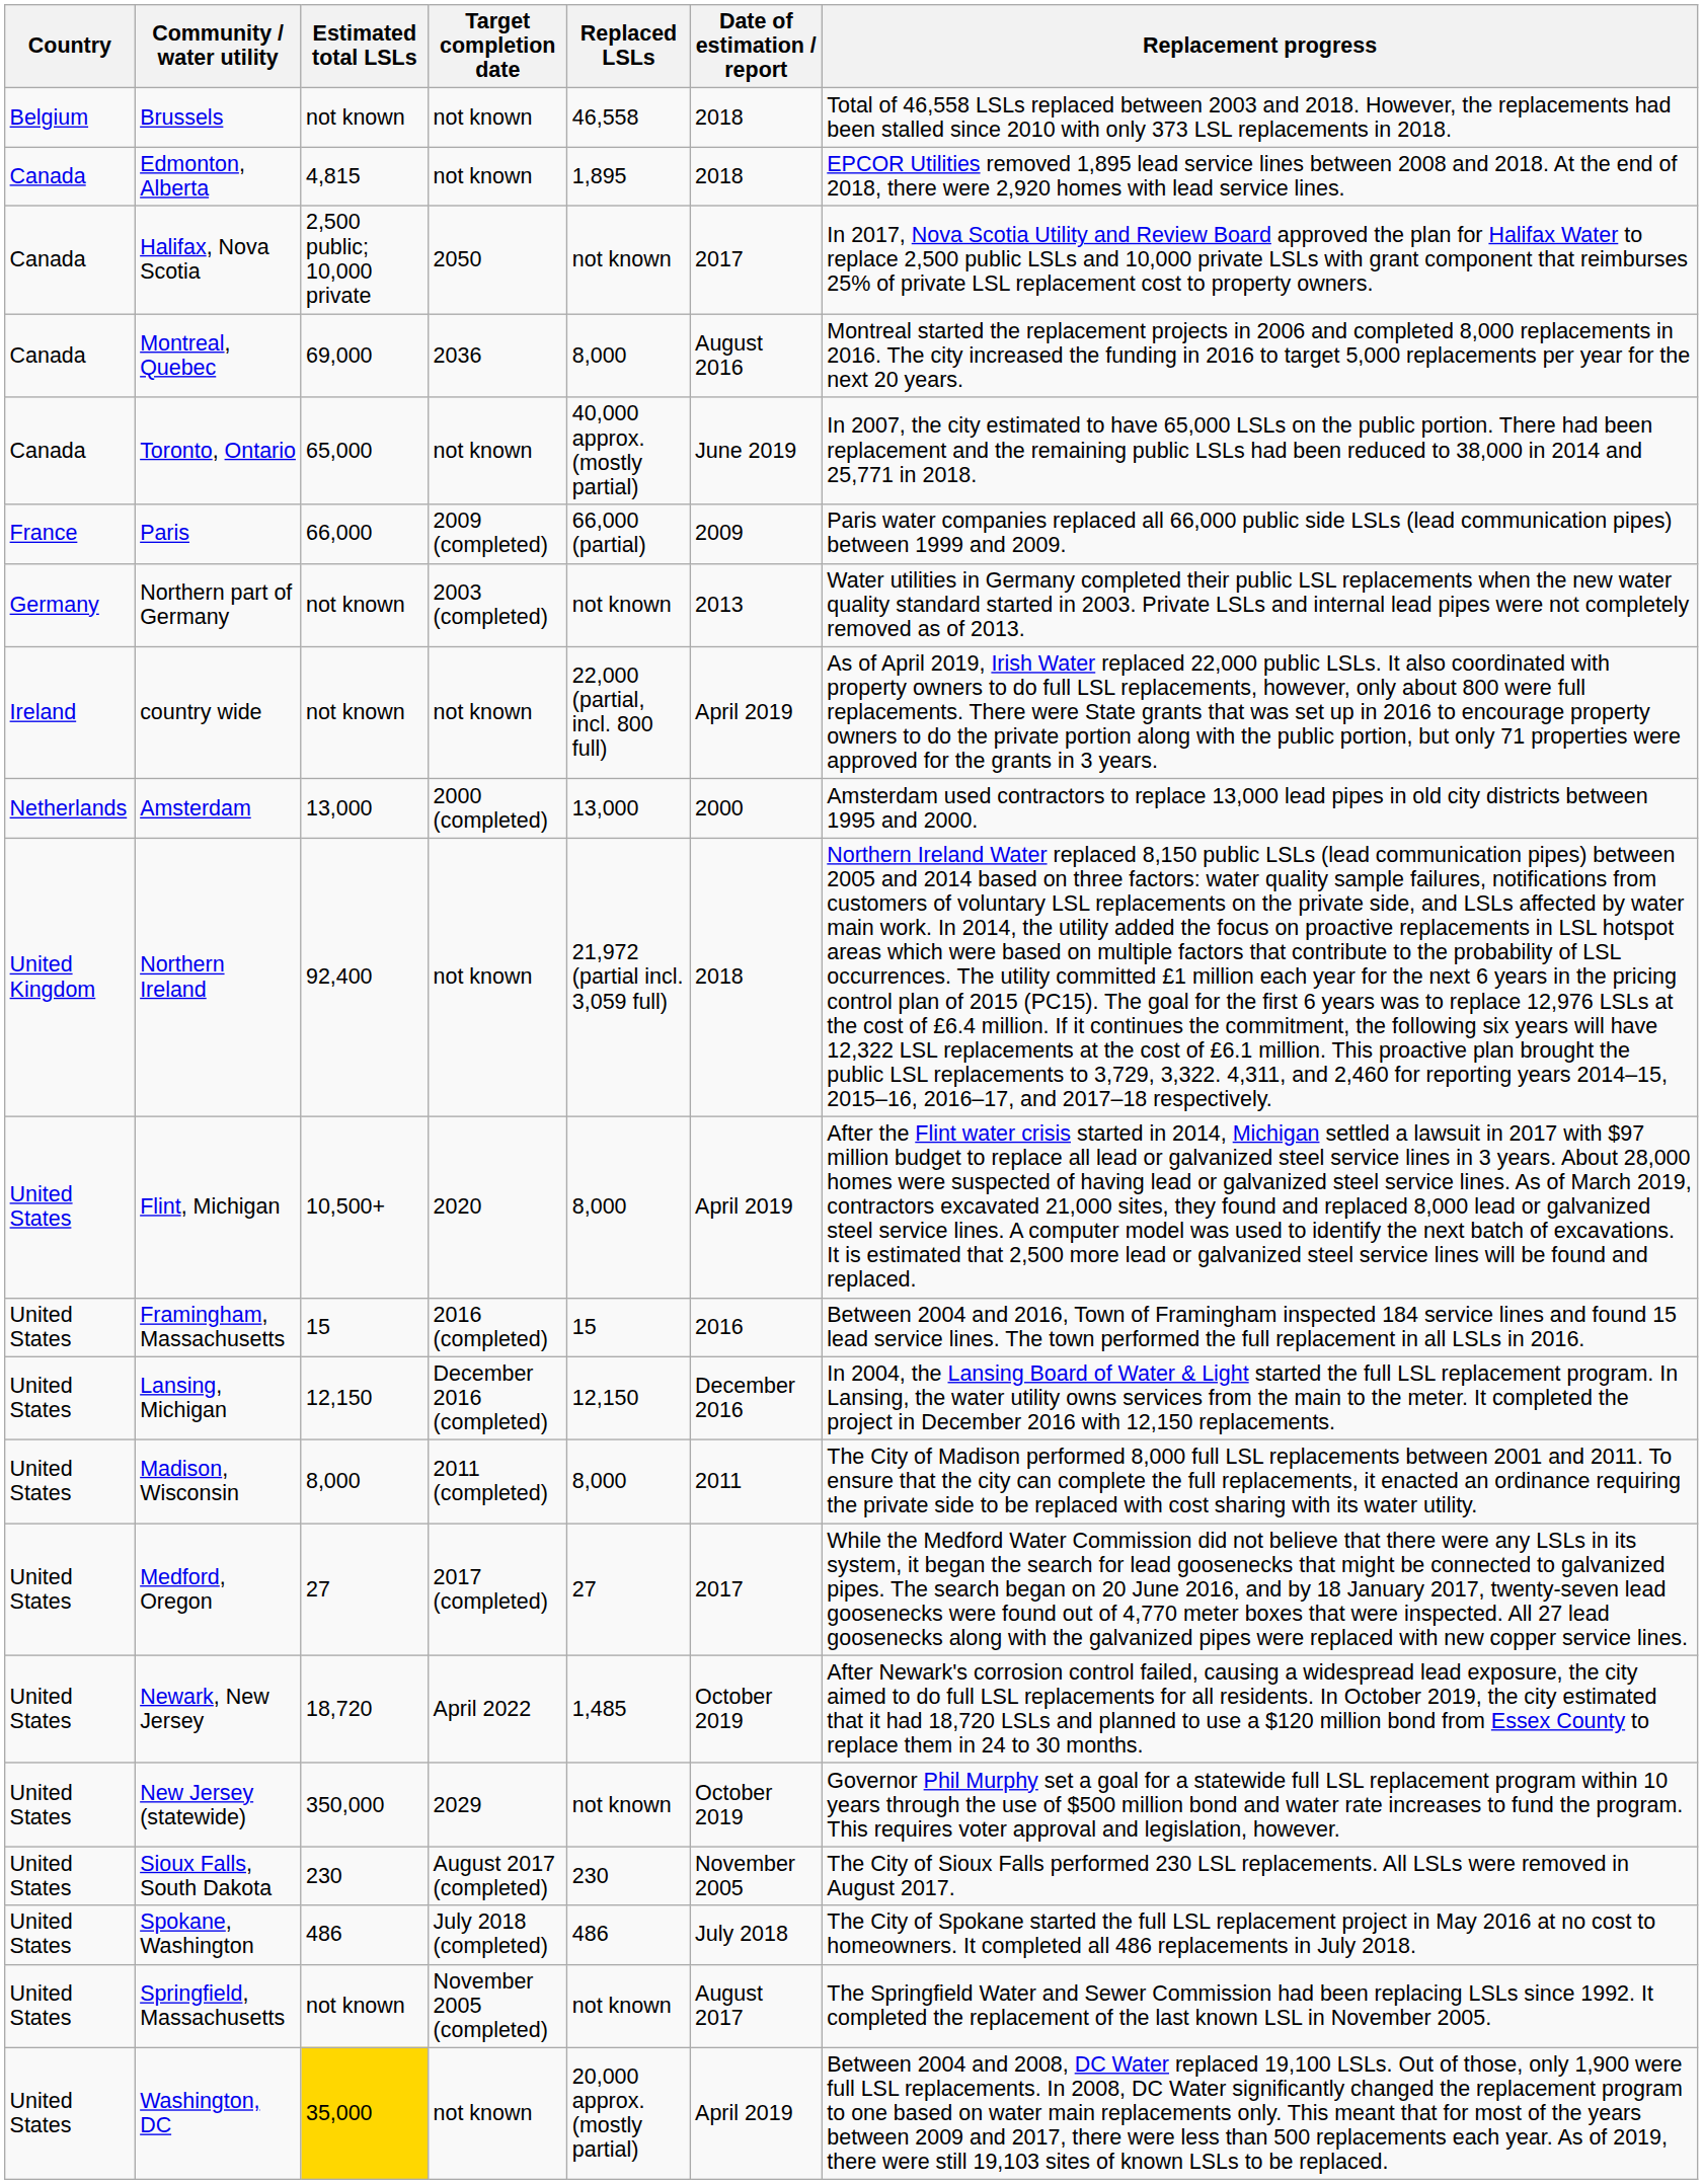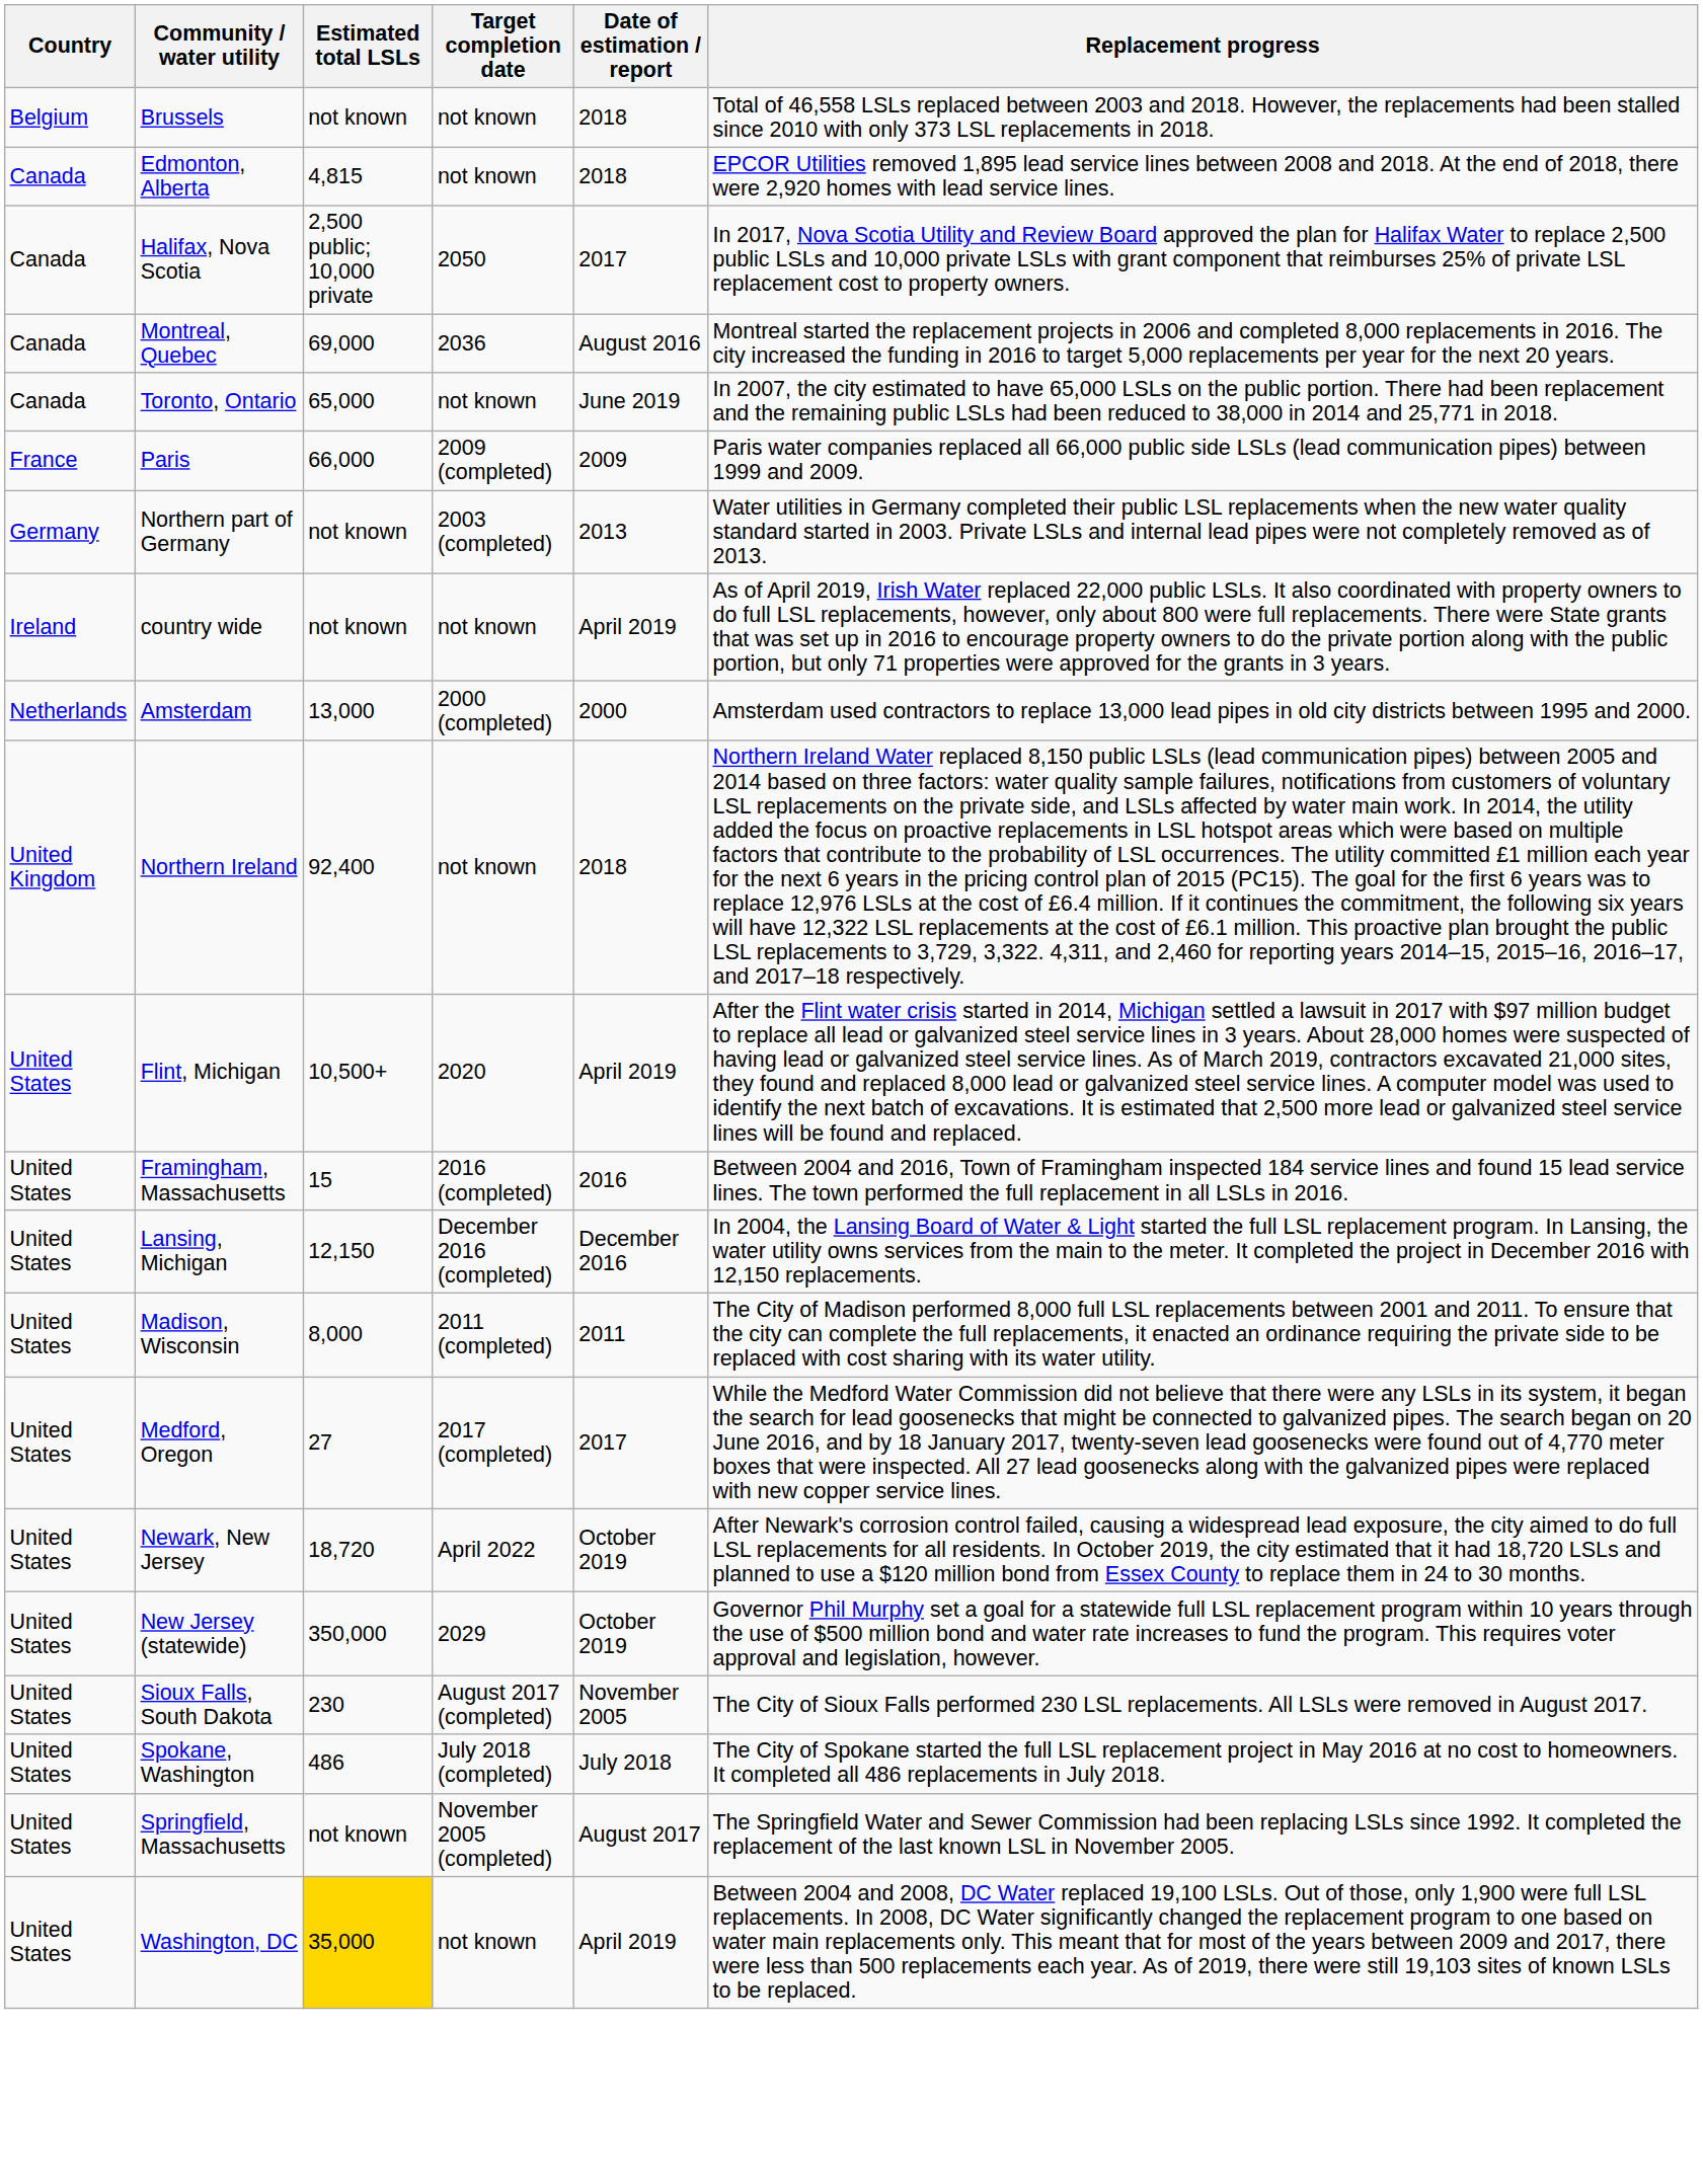 <table class="wikitable sortable">
 <tr>
 <th>Country</th>
 <th>Community / water utility</th>
 <th>Estimated total LSLs</th>
 <th>Target completion date</th>
-<th>Replaced LSLs</th>
 <th>Date of estimation / report</th>
 <th>Replacement progress</th>
 </tr>
 <tr>
 <td><a href='#'>Belgium</a></td>
 <td><a href='#'>Brussels</a></td>
 <td>not known</td>
 <td>not known</td>
-<td>46,558</td>
 <td>2018</td>
 <td>Total of 46,558 LSLs replaced between 2003 and 2018. However, the replacements had been stalled since 2010 with only 373 LSL replacements in 2018.</td>
 </tr>
 <tr>
 <td><a href='#'>Canada</a></td>
 <td><a href='#'>Edmonton</a>, <a href='#'>Alberta</a></td>
 <td>4,815</td>
 <td>not known</td>
-<td>1,895</td>
 <td>2018</td>
 <td><a href='#'>EPCOR Utilities</a> removed 1,895 lead service lines between 2008 and 2018. At the end of 2018, there were 2,920 homes with lead service lines.</td>
 </tr>
 <tr>
 <td>Canada</td>
 <td><a href='#'>Halifax</a>, Nova Scotia</td>
 <td>2,500 public; 10,000 private</td>
 <td>2050</td>
-<td>not known</td>
 <td>2017</td>
 <td>In 2017, <a href='#'>Nova Scotia Utility and Review Board</a> approved the plan for <a href='#'>Halifax Water</a> to replace 2,500 public LSLs and 10,000 private LSLs with grant component that reimburses 25% of private LSL replacement cost to property owners.</td>
 </tr>
 <tr>
 <td>Canada</td>
 <td><a href='#'>Montreal</a>, <a href='#'>Quebec</a></td>
 <td>69,000</td>
 <td>2036</td>
-<td>8,000</td>
 <td>August 2016</td>
 <td>Montreal started the replacement projects in 2006 and completed 8,000 replacements in 2016. The city increased the funding in 2016 to target 5,000 replacements per year for the next 20 years.</td>
 </tr>
 <tr>
 <td>Canada</td>
 <td><a href='#'>Toronto</a>, <a href='#'>Ontario</a></td>
 <td>65,000</td>
 <td>not known</td>
-<td>40,000 approx. (mostly partial)</td>
 <td>June 2019</td>
 <td>In 2007, the city estimated to have 65,000 LSLs on the public portion. There had been replacement and the remaining public LSLs had been reduced to 38,000 in 2014 and 25,771 in 2018.</td>
 </tr>
 <tr>
 <td><a href='#'>France</a></td>
 <td><a href='#'>Paris</a></td>
 <td>66,000</td>
 <td>2009 (completed)</td>
-<td>66,000 (partial)</td>
 <td>2009</td>
 <td>Paris water companies replaced all 66,000 public side LSLs (lead communication pipes) between 1999 and 2009.</td>
 </tr>
 <tr>
 <td><a href='#'>Germany</a></td>
 <td>Northern part of Germany</td>
 <td>not known</td>
 <td>2003 (completed)</td>
-<td>not known</td>
 <td>2013</td>
 <td>Water utilities in Germany completed their public LSL replacements when the new water quality standard started in 2003. Private LSLs and internal lead pipes were not completely removed as of 2013.</td>
 </tr>
 <tr>
 <td><a href='#'>Ireland</a></td>
 <td>country wide</td>
 <td>not known</td>
 <td>not known</td>
-<td>22,000 (partial, incl. 800 full)</td>
 <td>April 2019</td>
 <td>As of April 2019, <a href='#'>Irish Water</a> replaced 22,000 public LSLs. It also coordinated with property owners to do full LSL replacements, however, only about 800 were full replacements. There were State grants that was set up in 2016 to encourage property owners to do the private portion along with the public portion, but only 71 properties were approved for the grants in 3 years.</td>
 </tr>
 <tr>
 <td><a href='#'>Netherlands</a></td>
 <td><a href='#'>Amsterdam</a></td>
 <td>13,000</td>
 <td>2000 (completed)</td>
-<td>13,000</td>
 <td>2000</td>
 <td>Amsterdam used contractors to replace 13,000  lead pipes in old city districts between 1995 and 2000.</td>
 </tr>
 <tr>
 <td><a href='#'>United Kingdom</a></td>
 <td><a href='#'>Northern Ireland</a></td>
 <td>92,400</td>
 <td>not known</td>
-<td>21,972 (partial incl. 3,059 full)</td>
 <td>2018</td>
 <td><a href='#'>Northern Ireland Water</a> replaced 8,150 public LSLs (lead communication pipes) between 2005 and 2014 based on three factors: water quality sample failures, notifications from customers of voluntary LSL replacements on the private side, and LSLs affected by water main work. In 2014, the utility added the focus on proactive replacements in LSL hotspot areas which were based on multiple factors that contribute to the probability of LSL occurrences. The utility committed £1 million each year for the next 6 years in the pricing control plan of 2015 (PC15). The goal for the first 6 years was to replace 12,976 LSLs at the cost of £6.4 million. If it continues the commitment, the following six years will have 12,322 LSL replacements at the cost of £6.1 million. This proactive plan brought the public LSL replacements to 3,729, 3,322. 4,311, and 2,460 for reporting years 2014–15, 2015–16, 2016–17, and 2017–18 respectively.</td>
 </tr>
 <tr>
 <td><a href='#'>United States</a></td>
 <td><a href='#'>Flint</a>, Michigan</td>
 <td>10,500+</td>
 <td>2020</td>
-<td>8,000</td>
 <td>April 2019</td>
 <td>After the <a href='#'>Flint water crisis</a> started in 2014, <a href='#'>Michigan</a> settled a lawsuit in 2017 with $97 million budget to replace all lead or galvanized steel service lines in 3 years. About 28,000 homes were suspected of having lead or galvanized steel service lines. As of March 2019, contractors excavated 21,000 sites, they found and replaced 8,000 lead or galvanized steel service lines. A computer model was used to identify the next batch of excavations. It is estimated that 2,500 more lead or galvanized steel service lines will be found and replaced.</td>
 </tr>
 <tr>
 <td>United States</td>
 <td><a href='#'>Framingham</a>, Massachusetts</td>
 <td>15</td>
 <td>2016 (completed)</td>
-<td>15</td>
 <td>2016</td>
 <td>Between 2004 and 2016, Town of Framingham inspected 184 service lines and found 15 lead service lines. The town performed the full replacement in all LSLs in 2016.</td>
 </tr>
 <tr>
 <td>United States</td>
 <td><a href='#'>Lansing</a>, Michigan</td>
 <td>12,150</td>
 <td>December 2016 (completed)</td>
-<td>12,150</td>
 <td>December 2016</td>
 <td>In 2004, the <a href='#'>Lansing Board of Water & Light</a> started the full LSL replacement program. In Lansing, the water utility owns services from the main to the meter. It completed the project in December 2016 with 12,150 replacements.</td>
 </tr>
 <tr>
 <td>United States</td>
 <td><a href='#'>Madison</a>, Wisconsin</td>
 <td>8,000</td>
 <td>2011 (completed)</td>
-<td>8,000</td>
 <td>2011</td>
 <td>The City of Madison performed 8,000 full LSL replacements between 2001 and 2011. To ensure that the city can complete the full replacements, it enacted an ordinance requiring the private side to be replaced with cost sharing with its water utility.</td>
 </tr>
 <tr>
 <td>United States</td>
 <td><a href='#'>Medford</a>, Oregon</td>
 <td>27</td>
 <td>2017 (completed)</td>
-<td>27</td>
 <td>2017</td>
 <td>While the Medford Water Commission did not believe that there were any LSLs in its system, it began the search for lead goosenecks that might be connected to galvanized pipes. The search began on 20 June 2016, and by 18 January 2017, twenty-seven lead goosenecks were found out of 4,770 meter boxes that were inspected. All 27 lead goosenecks along with the galvanized pipes were replaced with new copper service lines.</td>
 </tr>
 <tr>
 <td>United States</td>
 <td><a href='#'>Newark</a>, New Jersey</td>
 <td>18,720</td>
 <td>April 2022</td>
-<td>1,485</td>
 <td>October 2019</td>
 <td>After Newark's corrosion control failed, causing a widespread lead exposure, the city aimed to do full LSL replacements for all residents. In October 2019, the city estimated that it had 18,720 LSLs and planned to use a $120 million bond from <a href='#'>Essex County</a> to replace them in 24 to 30 months.</td>
 </tr>
 <tr>
 <td>United States</td>
 <td><a href='#'>New Jersey</a> (statewide)</td>
 <td>350,000</td>
 <td>2029</td>
-<td>not known</td>
 <td>October 2019</td>
 <td>Governor <a href='#'>Phil Murphy</a> set a goal for a statewide full LSL replacement program within 10 years through the use of $500 million bond and water rate increases to fund the program. This requires voter approval and legislation, however.</td>
 </tr>
 <tr>
 <td>United States</td>
 <td><a href='#'>Sioux Falls</a>, South Dakota</td>
 <td>230</td>
 <td>August 2017 (completed)</td>
-<td>230</td>
 <td>November 2005</td>
 <td>The City of Sioux Falls performed 230 LSL replacements. All LSLs were removed in August 2017.</td>
 </tr>
 <tr>
 <td>United States</td>
 <td><a href='#'>Spokane</a>, Washington</td>
 <td>486</td>
 <td>July 2018 (completed)</td>
-<td>486</td>
 <td>July 2018</td>
 <td>The City of Spokane started the full LSL replacement project in May 2016 at no cost to homeowners. It completed all 486 replacements in July 2018.</td>
 </tr>
 <tr>
 <td>United States</td>
 <td><a href='#'>Springfield</a>, Massachusetts</td>
 <td>not known</td>
 <td>November 2005 (completed)</td>
-<td>not known</td>
 <td>August 2017</td>
 <td>The Springfield Water and Sewer Commission had been replacing LSLs since 1992. It completed the replacement of the  last known LSL in November 2005.</td>
 </tr>
 <tr>
 <td>United States</td>
 <td><a href='#'>Washington, DC</a></td>
 <td style="background: gold;">35,000</td>
 <td>not known</td>
-<td>20,000 approx. (mostly partial)</td>
 <td>April 2019</td>
 <td>Between 2004 and 2008, <a href='#'>DC Water</a> replaced 19,100 LSLs. Out of those, only 1,900 were full LSL replacements. In 2008, DC Water significantly changed the replacement program to one based on water main replacements only. This meant that for most of the years between 2009 and 2017, there were less than 500 replacements each year. As of 2019, there were still 19,103 sites of known LSLs to be replaced.</td>
 </tr>
 </table>
